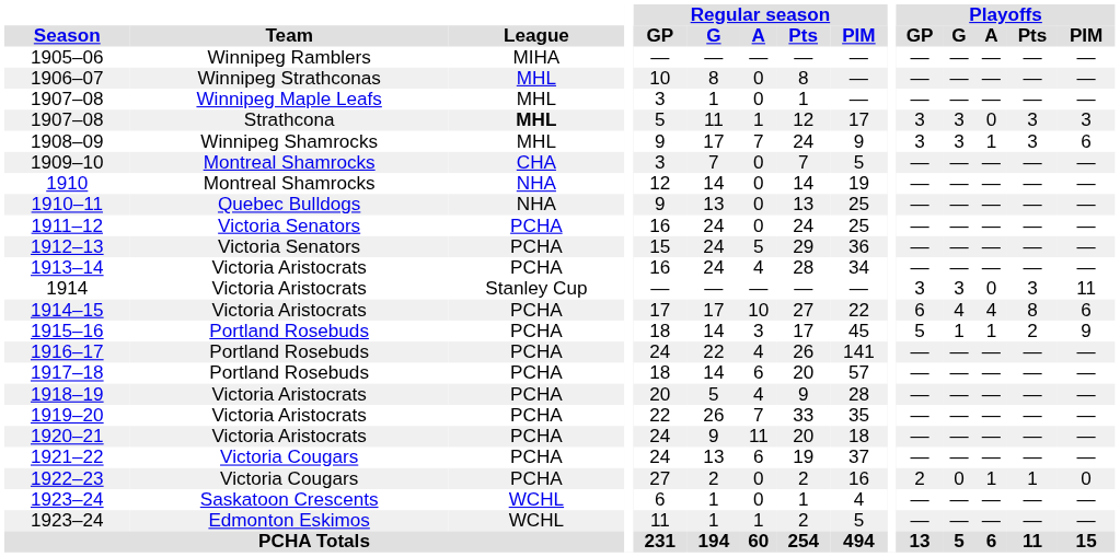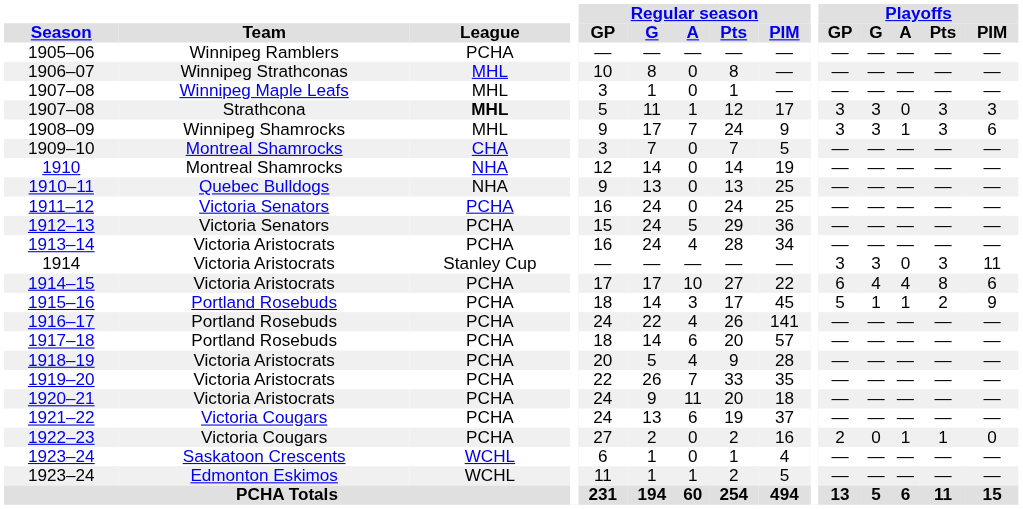 <table BORDER="0" CELLPADDING="0" CELLSPACING="0" style="text-align:center; width:75%">
 <tr bgcolor="#e0e0e0">
 <th colspan="3" bgcolor="#ffffff"> </th>
 <th rowspan="99" bgcolor="#ffffff"> </th>
 <th colspan="5"><a href='#'>Regular season</a></th>
 <th rowspan="99" bgcolor="#ffffff"> </th>
 <th colspan="5"><a href='#'>Playoffs</a></th>
 </tr>
 <tr bgcolor="#e0e0e0">
 <th><a href='#'>Season</a></th>
 <th>Team</th>
 <th>League</th>
 <th>GP</th>
 <th><a href='#'>G</a></th>
 <th><a href='#'>A</a></th>
 <th><a href='#'>Pts</a></th>
 <th><a href='#'>PIM</a></th>
 <th>GP</th>
 <th>G</th>
 <th>A</th>
 <th>Pts</th>
 <th>PIM</th>
 </tr>
 <tr>
 <td>1905–06</td>
 <td>Winnipeg Ramblers</td>
-<td>MIHA</td>
+<td>PCHA</td>
 <td>—</td>
 <td>—</td>
 <td>—</td>
 <td>—</td>
 <td>—</td>
 <td>—</td>
 <td>—</td>
 <td>—</td>
 <td>—</td>
 <td>—</td>
 </tr>
 <tr bgcolor="#f0f0f0">
 <td>1906–07</td>
 <td>Winnipeg Strathconas</td>
 <td><a href='#'>MHL</a></td>
 <td>10</td>
 <td>8</td>
 <td>0</td>
 <td>8</td>
 <td>—</td>
 <td>—</td>
 <td>—</td>
 <td>—</td>
 <td>—</td>
 <td>—</td>
 </tr>
 <tr>
 <td>1907–08</td>
 <td><a href='#'>Winnipeg Maple Leafs</a></td>
 <td>MHL</td>
 <td>3</td>
 <td>1</td>
 <td>0</td>
 <td>1</td>
 <td>—</td>
 <td>—</td>
 <td>—</td>
 <td>—</td>
 <td>—</td>
 <td>—</td>
 </tr>
 <tr bgcolor="#f0f0f0">
 <td>1907–08</td>
 <td>Strathcona</td>
 <td><strong>MHL</strong></td>
 <td>5</td>
 <td>11</td>
 <td>1</td>
 <td>12</td>
 <td>17</td>
 <td>3</td>
 <td>3</td>
 <td>0</td>
 <td>3</td>
 <td>3</td>
 </tr>
 <tr>
 <td>1908–09</td>
 <td>Winnipeg Shamrocks</td>
 <td>MHL</td>
 <td>9</td>
 <td>17</td>
 <td>7</td>
 <td>24</td>
 <td>9</td>
 <td>3</td>
 <td>3</td>
 <td>1</td>
 <td>3</td>
 <td>6</td>
 </tr>
 <tr bgcolor="#f0f0f0">
 <td>1909–10</td>
 <td><a href='#'>Montreal Shamrocks</a></td>
 <td><a href='#'>CHA</a></td>
 <td>3</td>
 <td>7</td>
 <td>0</td>
 <td>7</td>
 <td>5</td>
 <td>—</td>
 <td>—</td>
 <td>—</td>
 <td>—</td>
 <td>—</td>
 </tr>
 <tr>
 <td><a href='#'>1910</a></td>
 <td>Montreal Shamrocks</td>
 <td><a href='#'>NHA</a></td>
 <td>12</td>
 <td>14</td>
 <td>0</td>
 <td>14</td>
 <td>19</td>
 <td>—</td>
 <td>—</td>
 <td>—</td>
 <td>—</td>
 <td>—</td>
 </tr>
 <tr bgcolor="#f0f0f0">
 <td><a href='#'>1910–11</a></td>
 <td><a href='#'>Quebec Bulldogs</a></td>
 <td>NHA</td>
 <td>9</td>
 <td>13</td>
 <td>0</td>
 <td>13</td>
 <td>25</td>
 <td>—</td>
 <td>—</td>
 <td>—</td>
 <td>—</td>
 <td>—</td>
 </tr>
 <tr>
 <td><a href='#'>1911–12</a></td>
 <td><a href='#'>Victoria Senators</a></td>
 <td><a href='#'>PCHA</a></td>
 <td>16</td>
 <td>24</td>
 <td>0</td>
 <td>24</td>
 <td>25</td>
 <td>—</td>
 <td>—</td>
 <td>—</td>
 <td>—</td>
 <td>—</td>
 </tr>
 <tr bgcolor="#f0f0f0">
 <td><a href='#'>1912–13</a></td>
 <td>Victoria Senators</td>
 <td>PCHA</td>
 <td>15</td>
 <td>24</td>
 <td>5</td>
 <td>29</td>
 <td>36</td>
 <td>—</td>
 <td>—</td>
 <td>—</td>
 <td>—</td>
 <td>—</td>
 </tr>
 <tr>
 <td><a href='#'>1913–14</a></td>
 <td>Victoria Aristocrats</td>
 <td>PCHA</td>
 <td>16</td>
 <td>24</td>
 <td>4</td>
 <td>28</td>
 <td>34</td>
 <td>—</td>
 <td>—</td>
 <td>—</td>
 <td>—</td>
 <td>—</td>
 </tr>
 <tr>
 <td>1914</td>
 <td>Victoria Aristocrats</td>
 <td>Stanley Cup</td>
 <td>—</td>
 <td>—</td>
 <td>—</td>
 <td>—</td>
 <td>—</td>
 <td>3</td>
 <td>3</td>
 <td>0</td>
 <td>3</td>
 <td>11</td>
 </tr>
 <tr bgcolor="#f0f0f0">
 <td><a href='#'>1914–15</a></td>
 <td>Victoria Aristocrats</td>
 <td>PCHA</td>
 <td>17</td>
 <td>17</td>
 <td>10</td>
 <td>27</td>
 <td>22</td>
 <td>6</td>
 <td>4</td>
 <td>4</td>
 <td>8</td>
 <td>6</td>
 </tr>
 <tr>
 <td><a href='#'>1915–16</a></td>
 <td><a href='#'>Portland Rosebuds</a></td>
 <td>PCHA</td>
 <td>18</td>
 <td>14</td>
 <td>3</td>
 <td>17</td>
 <td>45</td>
 <td>5</td>
 <td>1</td>
 <td>1</td>
 <td>2</td>
 <td>9</td>
 </tr>
 <tr bgcolor="#f0f0f0">
 <td><a href='#'>1916–17</a></td>
 <td>Portland Rosebuds</td>
 <td>PCHA</td>
 <td>24</td>
 <td>22</td>
 <td>4</td>
 <td>26</td>
 <td>141</td>
 <td>—</td>
 <td>—</td>
 <td>—</td>
 <td>—</td>
 <td>—</td>
 </tr>
 <tr>
 <td><a href='#'>1917–18</a></td>
 <td>Portland Rosebuds</td>
 <td>PCHA</td>
 <td>18</td>
 <td>14</td>
 <td>6</td>
 <td>20</td>
 <td>57</td>
 <td>—</td>
 <td>—</td>
 <td>—</td>
 <td>—</td>
 <td>—</td>
 </tr>
 <tr bgcolor="#f0f0f0">
 <td><a href='#'>1918–19</a></td>
 <td>Victoria Aristocrats</td>
 <td>PCHA</td>
 <td>20</td>
 <td>5</td>
 <td>4</td>
 <td>9</td>
 <td>28</td>
 <td>—</td>
 <td>—</td>
 <td>—</td>
 <td>—</td>
 <td>—</td>
 </tr>
 <tr>
 <td><a href='#'>1919–20</a></td>
 <td>Victoria Aristocrats</td>
 <td>PCHA</td>
 <td>22</td>
 <td>26</td>
 <td>7</td>
 <td>33</td>
 <td>35</td>
 <td>—</td>
 <td>—</td>
 <td>—</td>
 <td>—</td>
 <td>—</td>
 </tr>
 <tr bgcolor="#f0f0f0">
 <td><a href='#'>1920–21</a></td>
 <td>Victoria Aristocrats</td>
 <td>PCHA</td>
 <td>24</td>
 <td>9</td>
 <td>11</td>
 <td>20</td>
 <td>18</td>
 <td>—</td>
 <td>—</td>
 <td>—</td>
 <td>—</td>
 <td>—</td>
 </tr>
 <tr>
 <td><a href='#'>1921–22</a></td>
 <td><a href='#'>Victoria Cougars</a></td>
 <td>PCHA</td>
 <td>24</td>
 <td>13</td>
 <td>6</td>
 <td>19</td>
 <td>37</td>
 <td>—</td>
 <td>—</td>
 <td>—</td>
 <td>—</td>
 <td>—</td>
 </tr>
 <tr bgcolor="#f0f0f0">
 <td><a href='#'>1922–23</a></td>
 <td>Victoria Cougars</td>
 <td>PCHA</td>
 <td>27</td>
 <td>2</td>
 <td>0</td>
 <td>2</td>
 <td>16</td>
 <td>2</td>
 <td>0</td>
 <td>1</td>
 <td>1</td>
 <td>0</td>
 </tr>
 <tr>
 <td><a href='#'>1923–24</a></td>
 <td><a href='#'>Saskatoon Crescents</a></td>
 <td><a href='#'>WCHL</a></td>
 <td>6</td>
 <td>1</td>
 <td>0</td>
 <td>1</td>
 <td>4</td>
 <td>—</td>
 <td>—</td>
 <td>—</td>
 <td>—</td>
 <td>—</td>
 </tr>
 <tr bgcolor="#f0f0f0">
 <td>1923–24</td>
 <td><a href='#'>Edmonton Eskimos</a></td>
 <td>WCHL</td>
 <td>11</td>
 <td>1</td>
 <td>1</td>
 <td>2</td>
 <td>5</td>
 <td>—</td>
 <td>—</td>
 <td>—</td>
 <td>—</td>
 <td>—</td>
 </tr>
 <tr bgcolor="#e0e0e0">
 <th colspan="3">PCHA Totals</th>
 <th>231</th>
 <th>194</th>
 <th>60</th>
 <th>254</th>
 <th>494</th>
 <th>13</th>
 <th>5</th>
 <th>6</th>
 <th>11</th>
 <th>15</th>
 </tr>
 </table>
